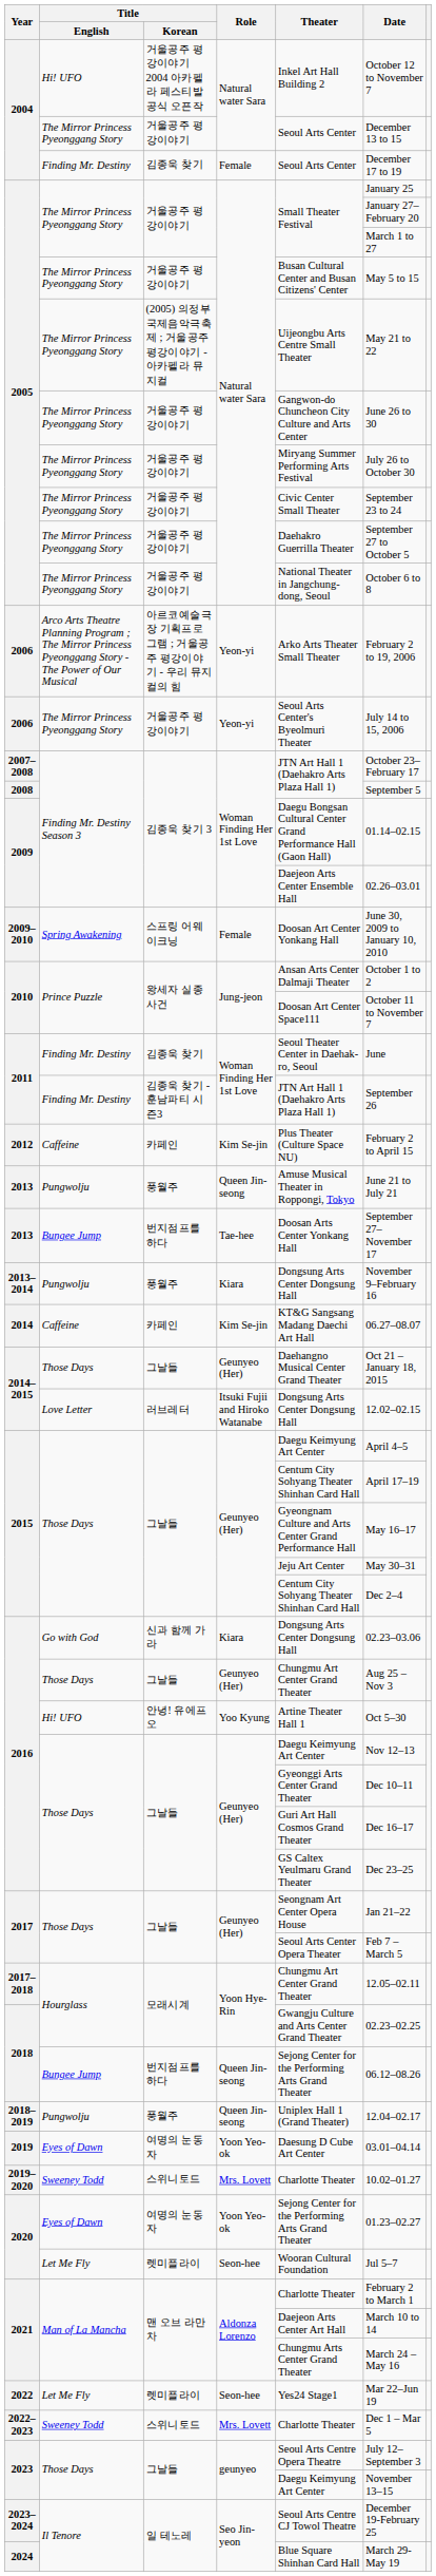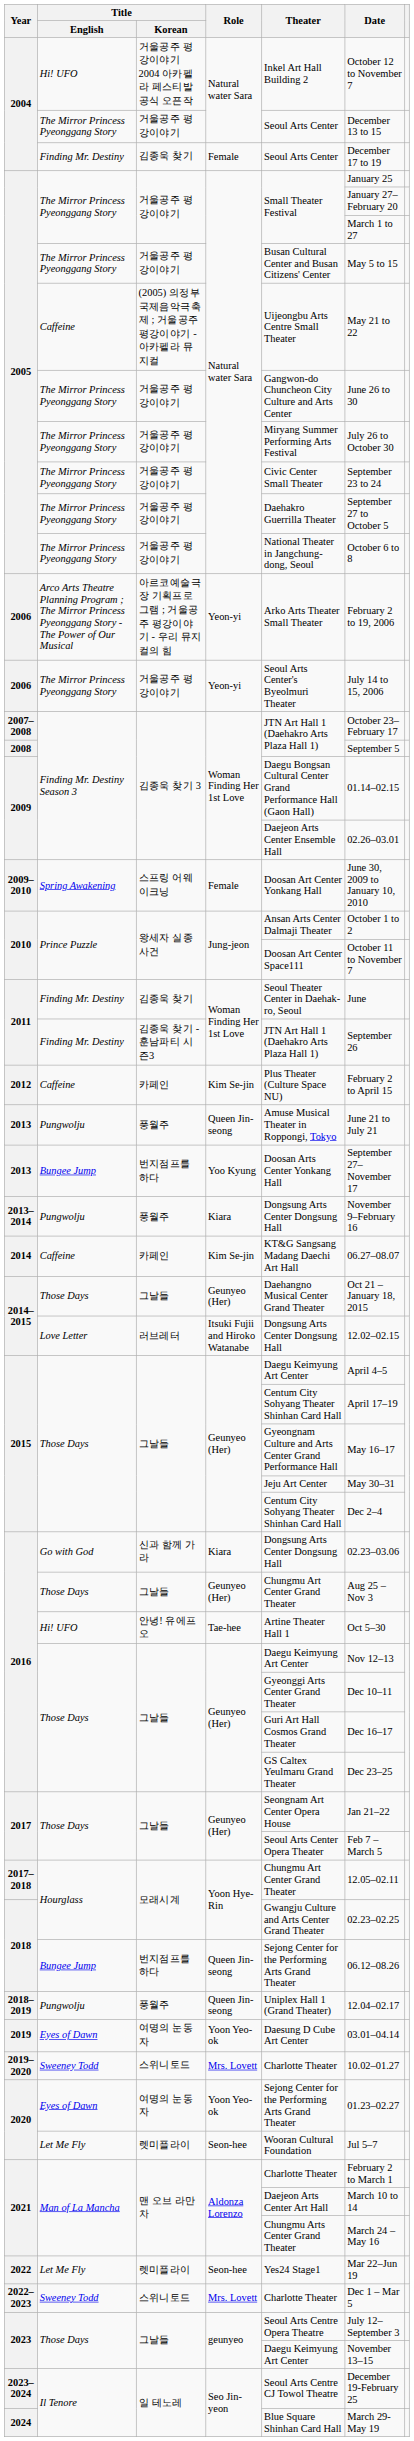 <table class="wikitable plainrowheaders sortable" style="clear:none; font-size:100%; padding:0 auto; width:100%; margin:auto">
 <tr>
 <th scope="col" rowspan="2">Year</th>
 <th scope="col" colspan="2">Title</th>
 <th scope="col" rowspan="2">Role</th>
 <th scope="col" rowspan="2">Theater</th>
 <th scope="col" rowspan="2">Date</th>
 <th scope="col" rowspan="2" class="unsortable"></th>
 </tr>
 <tr>
 <th>English</th>
 <th>Korean</th>
 </tr>
 <tr>
 <th scope="row" rowspan="3">2004</th>
 <td><em>Hi! UFO</em></td>
 <td>거울공주 평강이야기<br>2004 아카펠라 페스티발 공식 오픈작</td>
 <td rowspan="2">Natural water Sara</td>
 <td>Inkel Art Hall Building 2</td>
 <td>October 12 to November 7</td>
 <td><br></td>
 </tr>
 <tr>
 <td><em>The Mirror Princess Pyeonggang Story</em></td>
 <td>거울공주 평강이야기</td>
 <td>Seoul Arts Center</td>
 <td>December 13 to 15</td>
 <td></td>
 </tr>
 <tr>
 <td><em>Finding Mr. Destiny</em></td>
 <td>김종욱 찾기</td>
 <td>Female</td>
 <td>Seoul Arts Center</td>
 <td>December 17 to 19</td>
 <td></td>
 </tr>
 <tr>
 <th scope="row" rowspan="10">2005</th>
 <td rowspan="3"><em>The Mirror Princess Pyeonggang Story</em><br></td>
 <td rowspan="3">거울공주 평강이야기</td>
 <td rowspan="10">Natural water Sara</td>
 <td rowspan="3">Small Theater Festival</td>
 <td>January 25</td>
 <td><br></td>
 </tr>
 <tr>
 <td>January 27–February 20</td>
 <td></td>
 </tr>
 <tr>
 <td>March 1 to 27</td>
 <td></td>
 </tr>
 <tr>
 <td><em>The Mirror Princess Pyeonggang Story</em><br></td>
 <td>거울공주 평강이야기</td>
 <td>Busan Cultural Center and Busan Citizens' Center</td>
 <td>May 5 to 15</td>
 <td></td>
 </tr>
 <tr>
-<td><em>The Mirror Princess Pyeonggang Story</em><br></td>
+<td><em>Caffeine</em></td>
 <td>(2005) 의정부국제음악극축제 ; 거울공주 평강이야기 - 아카펠라 뮤지컬</td>
 <td>Uijeongbu Arts Centre Small Theater</td>
 <td>May 21 to 22</td>
 <td></td>
 </tr>
 <tr>
 <td><em>The Mirror Princess Pyeonggang Story</em><br></td>
 <td>거울공주 평강이야기</td>
 <td>Gangwon-do Chuncheon City Culture and Arts Center</td>
 <td>June 26 to 30</td>
 <td></td>
 </tr>
 <tr>
 <td><em>The Mirror Princess Pyeonggang Story</em><br></td>
 <td>거울공주 평강이야기</td>
 <td>Miryang Summer Performing Arts Festival</td>
 <td>July 26 to October 30</td>
 <td></td>
 </tr>
 <tr>
 <td><em>The Mirror Princess Pyeonggang Story</em><br></td>
 <td>거울공주 평강이야기</td>
 <td>Civic Center Small Theater</td>
 <td>September 23 to 24</td>
 <td></td>
 </tr>
 <tr>
 <td><em>The Mirror Princess Pyeonggang Story</em><br></td>
 <td>거울공주 평강이야기</td>
 <td>Daehakro Guerrilla Theater</td>
 <td>September 27 to October 5</td>
 <td></td>
 </tr>
 <tr>
 <td><em>The Mirror Princess Pyeonggang Story</em><br></td>
 <td>거울공주 평강이야기</td>
 <td>National Theater in Jangchung-dong, Seoul</td>
 <td>October 6 to 8</td>
 <td></td>
 </tr>
 <tr>
 <th scope="row">2006</th>
 <td><em>Arco Arts Theatre Planning Program ; The Mirror Princess Pyeonggang Story - The Power of Our Musical</em></td>
 <td>아르코예술극장 기획프로그램 ; 거울공주 평강이야기 - 우리 뮤지컬의 힘</td>
 <td>Yeon-yi</td>
 <td>Arko Arts Theater Small Theater</td>
 <td>February 2 to 19, 2006</td>
 <td></td>
 </tr>
 <tr>
 <th scope="row">2006</th>
 <td><em>The Mirror Princess Pyeonggang Story</em></td>
 <td>거울공주 평강이야기</td>
 <td>Yeon-yi</td>
 <td>Seoul Arts Center's Byeolmuri Theater</td>
 <td>July 14 to 15, 2006</td>
 <td></td>
 </tr>
 <tr>
 <th scope="row">2007–2008</th>
 <td rowspan="4"><em>Finding Mr. Destiny Season 3</em></td>
 <td rowspan="4">김종욱 찾기 3</td>
 <td rowspan="4">Woman Finding Her 1st Love</td>
 <td rowspan="2">JTN Art Hall 1<br>(Daehakro Arts Plaza Hall 1)</td>
 <td>October 23–February 17</td>
 <td></td>
 </tr>
 <tr>
 <th scope="row">2008</th>
 <td>September 5</td>
 <td></td>
 </tr>
 <tr>
 <th scope="row" rowspan="2">2009</th>
 <td>Daegu Bongsan Cultural Center Grand Performance Hall (Gaon Hall)</td>
 <td>01.14–02.15</td>
 <td></td>
 </tr>
 <tr>
 <td>Daejeon Arts Center Ensemble Hall</td>
 <td>02.26–03.01</td>
 <td></td>
 </tr>
 <tr>
 <th scope="row">2009–2010</th>
 <td><em><a href='#'>Spring Awakening</a></em></td>
 <td>스프링 어웨이크닝</td>
 <td>Female</td>
 <td>Doosan Art Center Yonkang Hall</td>
 <td>June 30, 2009 to January 10, 2010</td>
 <td></td>
 </tr>
 <tr>
 <th scope="row" rowspan="2">2010</th>
 <td rowspan="2"><em>Prince Puzzle</em></td>
 <td rowspan="2">왕세자 실종사건</td>
 <td rowspan="2">Jung-jeon</td>
 <td>Ansan Arts Center Dalmaji Theater</td>
 <td>October 1 to 2</td>
 <td></td>
 </tr>
 <tr>
 <td>Doosan Art Center Space111</td>
 <td>October 11 to November 7</td>
 <td></td>
 </tr>
 <tr>
 <th scope="row" rowspan="2">2011</th>
 <td><em>Finding Mr. Destiny<br></em></td>
 <td>김종욱 찾기</td>
 <td rowspan="2">Woman Finding Her 1st Love</td>
 <td>Seoul Theater Center in Daehak-ro, Seoul</td>
 <td>June</td>
 <td></td>
 </tr>
 <tr>
 <td><em>Finding Mr. Destiny<br></em></td>
 <td>김종욱 찾기 - 훈남파티 시즌3</td>
 <td>JTN Art Hall 1<br>(Daehakro Arts Plaza Hall 1)</td>
 <td>September 26</td>
 <td></td>
 </tr>
 <tr>
 <th scope="row">2012</th>
 <td><em>Caffeine</em></td>
 <td>카페인</td>
 <td>Kim Se-jin</td>
 <td>Plus Theater (Culture Space NU)</td>
 <td>February 2 to April 15</td>
 <td></td>
 </tr>
 <tr>
 <th scope="row">2013</th>
 <td><em>Pungwolju</em></td>
 <td>풍월주</td>
 <td>Queen Jin-seong</td>
 <td>Amuse Musical Theater in Roppongi, <a href='#'>Tokyo</a></td>
 <td>June 21 to July 21</td>
 <td></td>
 </tr>
 <tr>
 <th scope="row">2013</th>
 <td><em><a href='#'>Bungee Jump</a></em></td>
 <td>번지점프를 하다</td>
-<td>Tae-hee</td>
+<td>Yoo Kyung</td>
 <td>Doosan Arts Center Yonkang Hall</td>
 <td>September 27–November 17</td>
 <td></td>
 </tr>
 <tr>
 <th scope="row">2013–2014</th>
 <td><em>Pungwolju</em></td>
 <td>풍월주</td>
 <td>Kiara</td>
 <td>Dongsung Arts Center Dongsung Hall</td>
 <td>November 9–February 16</td>
 <td></td>
 </tr>
 <tr>
 <th scope="row">2014</th>
 <td><em>Caffeine</em></td>
 <td>카페인</td>
 <td>Kim Se-jin</td>
 <td>KT&G Sangsang Madang Daechi Art Hall</td>
 <td>06.27–08.07</td>
 <td></td>
 </tr>
 <tr>
 <th scope="row" rowspan="2">2014–2015</th>
 <td><em>Those Days</em></td>
 <td>그날들</td>
 <td>Geunyeo (Her)</td>
 <td>Daehangno Musical Center Grand Theater</td>
 <td>Oct 21 – January 18, 2015</td>
 <td></td>
 </tr>
 <tr>
 <td><em>Love Letter</em></td>
 <td>러브레터</td>
 <td>Itsuki Fujii and Hiroko Watanabe</td>
 <td>Dongsung Arts Center Dongsung Hall</td>
 <td>12.02–02.15</td>
 <td></td>
 </tr>
 <tr>
 <th scope="row" rowspan="5">2015</th>
 <td rowspan="5"><em>Those Days</em></td>
 <td rowspan="5">그날들</td>
 <td rowspan="5">Geunyeo (Her)</td>
 <td>Daegu Keimyung Art Center</td>
 <td>April 4–5</td>
 <td rowspan="5"></td>
 </tr>
 <tr>
 <td>Centum City Sohyang Theater Shinhan Card Hall</td>
 <td>April 17–19</td>
 </tr>
 <tr>
 <td>Gyeongnam Culture and Arts Center Grand Performance Hall</td>
 <td>May 16–17</td>
 </tr>
 <tr>
 <td>Jeju Art Center</td>
 <td>May 30–31</td>
 </tr>
 <tr>
 <td>Centum City Sohyang Theater Shinhan Card Hall</td>
 <td>Dec 2–4</td>
 </tr>
 <tr>
 <th scope="row" rowspan="7">2016</th>
 <td><em>Go with God</em></td>
 <td>신과 함께 가라</td>
 <td>Kiara</td>
 <td>Dongsung Arts Center Dongsung Hall</td>
 <td>02.23–03.06</td>
 <td></td>
 </tr>
 <tr>
 <td><em>Those Days</em></td>
 <td>그날들</td>
 <td>Geunyeo (Her)</td>
 <td>Chungmu Art Center Grand Theater</td>
 <td>Aug 25 – Nov 3</td>
 <td></td>
 </tr>
 <tr>
 <td><em>Hi! UFO</em></td>
 <td>안녕! 유에프오</td>
-<td>Yoo Kyung</td>
+<td>Tae-hee</td>
 <td>Artine Theater Hall 1</td>
 <td>Oct 5–30</td>
 <td></td>
 </tr>
 <tr>
 <td rowspan="4"><em>Those Days</em></td>
 <td rowspan="4">그날들</td>
 <td rowspan="4">Geunyeo (Her)</td>
 <td>Daegu Keimyung Art Center</td>
 <td>Nov 12–13</td>
 <td rowspan="4"></td>
 </tr>
 <tr>
 <td>Gyeonggi Arts Center Grand Theater</td>
 <td>Dec 10–11</td>
 </tr>
 <tr>
 <td>Guri Art Hall Cosmos Grand Theater</td>
 <td>Dec 16–17</td>
 </tr>
 <tr>
 <td>GS Caltex Yeulmaru Grand Theater</td>
 <td>Dec 23–25</td>
 </tr>
 <tr>
 <th scope="row" rowspan="2">2017</th>
 <td rowspan="2"><em>Those Days</em></td>
 <td rowspan="2">그날들</td>
 <td rowspan="2">Geunyeo (Her)</td>
 <td>Seongnam Art Center Opera House</td>
 <td>Jan 21–22</td>
 <td></td>
 </tr>
 <tr>
 <td>Seoul Arts Center Opera Theater</td>
 <td>Feb 7 – March 5</td>
 <td></td>
 </tr>
 <tr>
 <th scope="row">2017–2018</th>
 <td rowspan="2"><em>Hourglass</em></td>
 <td rowspan="2">모래시계</td>
 <td rowspan="2">Yoon Hye-Rin</td>
 <td>Chungmu Art Center Grand Theater</td>
 <td>12.05–02.11</td>
 <td></td>
 </tr>
 <tr>
 <th scope="row" rowspan="2">2018</th>
 <td>Gwangju Culture and Arts Center Grand Theater</td>
 <td>02.23–02.25</td>
 <td></td>
 </tr>
 <tr>
 <td><em><a href='#'>Bungee Jump</a></em></td>
 <td>번지점프를 하다</td>
 <td>Queen Jin-seong</td>
 <td>Sejong Center for the Performing Arts Grand Theater</td>
 <td>06.12–08.26</td>
 <td></td>
 </tr>
 <tr>
 <th scope="row">2018–2019</th>
 <td><em>Pungwolju</em></td>
 <td>풍월주</td>
 <td>Queen Jin-seong</td>
 <td>Uniplex Hall 1 (Grand Theater)</td>
 <td>12.04–02.17</td>
 <td></td>
 </tr>
 <tr>
 <th scope="row">2019</th>
 <td><em><a href='#'>Eyes of Dawn</a></em></td>
 <td>여명의 눈동자</td>
 <td>Yoon Yeo-ok</td>
 <td>Daesung D Cube Art Center</td>
 <td>03.01–04.14</td>
 <td></td>
 </tr>
 <tr>
 <th scope="row">2019–2020</th>
 <td><a href='#'><em>Sweeney Todd</em></a></td>
 <td>스위니토드</td>
 <td><a href='#'>Mrs. Lovett</a></td>
 <td>Charlotte Theater</td>
 <td>10.02–01.27</td>
 <td></td>
 </tr>
 <tr>
 <th scope="row" rowspan="2">2020</th>
 <td><em><a href='#'>Eyes of Dawn</a></em></td>
 <td>여명의 눈동자</td>
 <td>Yoon Yeo-ok</td>
 <td>Sejong Center for the Performing Arts Grand Theater</td>
 <td>01.23–02.27</td>
 <td></td>
 </tr>
 <tr>
 <td><em>Let Me Fly</em></td>
 <td>렛미플라이</td>
 <td>Seon-hee</td>
 <td>Wooran Cultural Foundation</td>
 <td>Jul 5–7</td>
 <td></td>
 </tr>
 <tr>
 <th scope="row" rowspan="3">2021</th>
 <td rowspan="3"><em><a href='#'>Man of La Mancha</a></em></td>
 <td rowspan="3">맨 오브 라만차</td>
 <td rowspan="3"><a href='#'>Aldonza Lorenzo</a></td>
 <td>Charlotte Theater</td>
 <td>February 2 to March 1</td>
 <td></td>
 </tr>
 <tr>
 <td>Daejeon Arts Center Art Hall</td>
 <td>March 10 to 14</td>
 <td></td>
 </tr>
 <tr>
 <td>Chungmu Arts Center Grand Theater</td>
 <td>March 24 – May 16</td>
 <td></td>
 </tr>
 <tr>
 <th scope="row">2022</th>
 <td><em>Let Me Fly</em></td>
 <td>렛미플라이</td>
 <td>Seon-hee</td>
 <td>Yes24 Stage1</td>
 <td>Mar 22–Jun 19</td>
 <td></td>
 </tr>
 <tr>
 <th scope="row">2022–2023</th>
 <td><em><a href='#'>Sweeney Todd</a></em></td>
 <td>스위니토드</td>
 <td><a href='#'>Mrs. Lovett</a></td>
 <td>Charlotte Theater</td>
 <td>Dec 1 – Mar 5</td>
 <td></td>
 </tr>
 <tr>
 <th scope="row" rowspan="2">2023</th>
 <td rowspan="2"><em>Those Days</em></td>
 <td rowspan="2">그날들</td>
 <td rowspan="2">geunyeo</td>
 <td>Seoul Arts Centre Opera Theatre</td>
 <td>July 12–September 3</td>
 <td></td>
 </tr>
 <tr>
 <td>Daegu Keimyung Art Center</td>
 <td>November 13–15</td>
 <td></td>
 </tr>
 <tr>
 <th scope="row">2023–2024</th>
 <td rowspan="2"><em>Il Tenore</em></td>
 <td rowspan="2">일 테노레</td>
 <td rowspan="2">Seo Jin-yeon</td>
 <td>Seoul Arts Centre CJ Towol Theatre</td>
 <td>December 19-February 25</td>
 <td></td>
 </tr>
 <tr>
 <th scope="row">2024</th>
 <td>Blue Square Shinhan Card Hall</td>
 <td>March 29-May 19</td>
 <td></td>
 </tr>
 </table>
